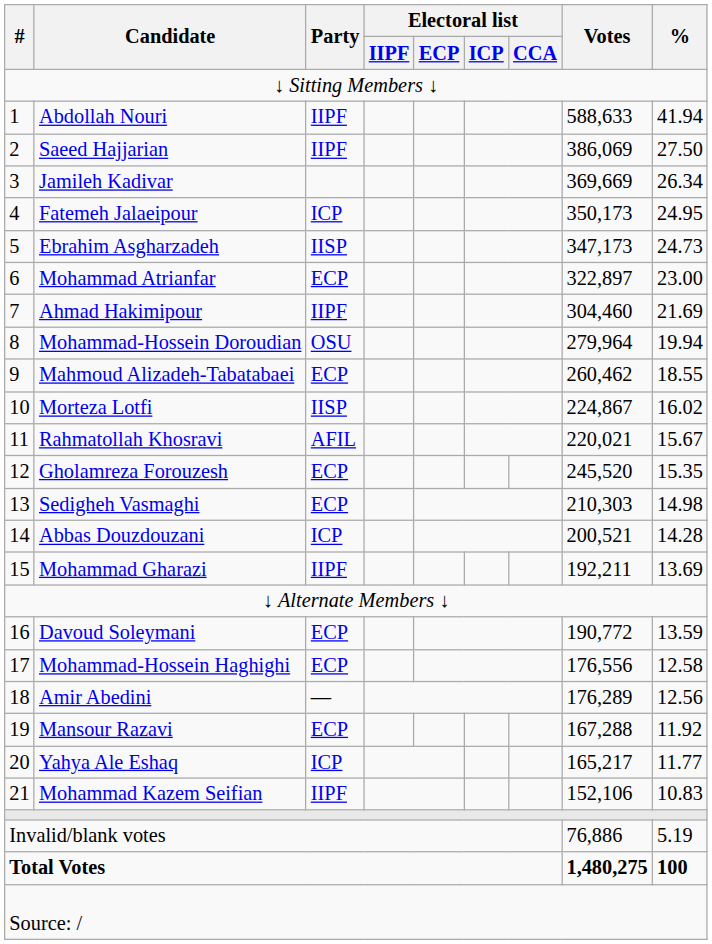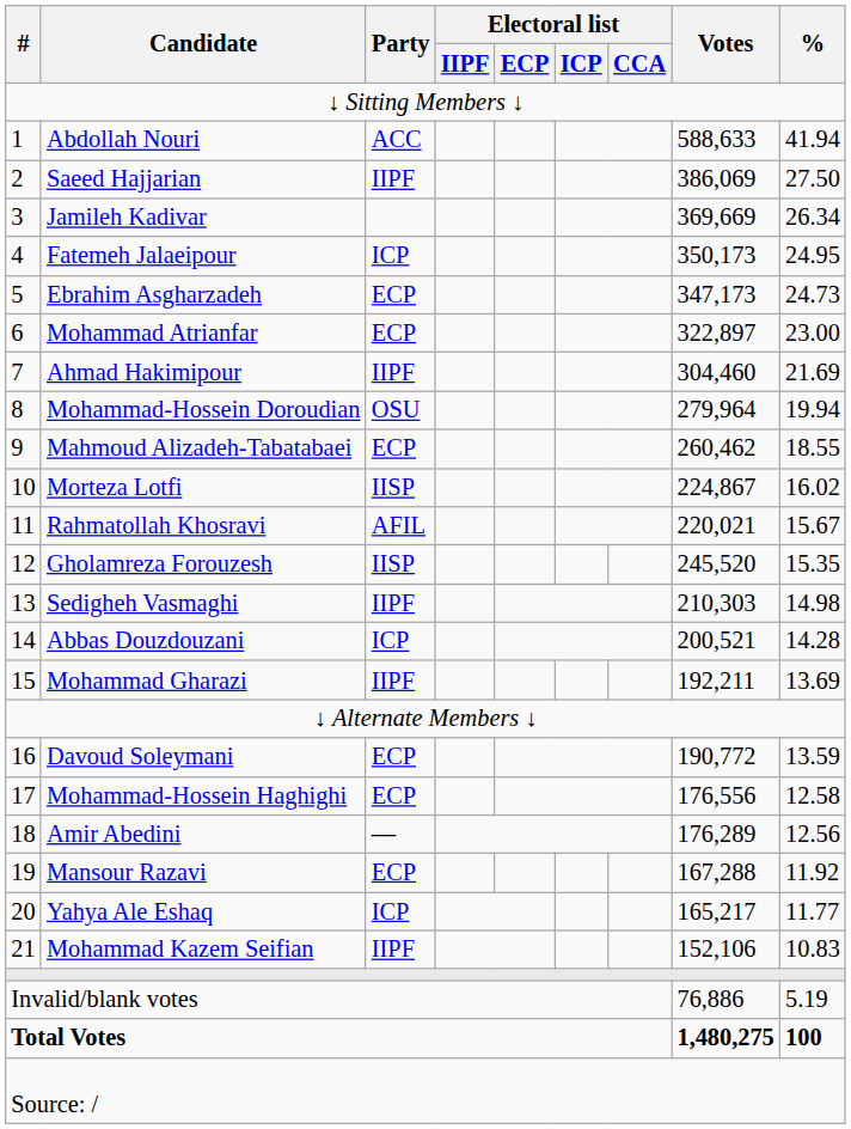 <table class=wikitable>
 <tr>
 <th rowspan="2">#</th>
 <th rowspan="2">Candidate</th>
 <th rowspan="2">Party</th>
 <th colspan="4">Electoral list</th>
 <th rowspan="2">Votes</th>
 <th rowspan="2">%</th>
 </tr>
 <tr>
 <th><a href='#'>IIPF</a></th>
 <th><a href='#'>ECP</a></th>
 <th><a href='#'>ICP</a></th>
 <th><a href='#'>CCA</a></th>
 </tr>
 <tr>
 <td align=center colspan="9">↓ <em>Sitting Members</em> ↓</td>
 </tr>
 <tr>
 <td>1</td>
 <td style=text-align:left><a href='#'>Abdollah Nouri</a></td>
-<td><a href='#'>IIPF</a></td>
+<td><a href='#'>ACC</a></td>
 <td style="text-align:center;"></td>
 <td style="text-align:center;"></td>
 <td colspan="2"></td>
 <td>588,633</td>
 <td>41.94</td>
 </tr>
 <tr>
 <td>2</td>
 <td><a href='#'>Saeed Hajjarian</a></td>
 <td><a href='#'>IIPF</a></td>
 <td style="text-align:center;"></td>
 <td style="text-align:center;"></td>
 <td colspan="2"></td>
 <td>386,069</td>
 <td>27.50</td>
 </tr>
 <tr>
 <td>3</td>
 <td><a href='#'>Jamileh Kadivar</a></td>
 <td></td>
 <td style="text-align:center;"></td>
 <td style="text-align:center;"></td>
 <td colspan="2"></td>
 <td>369,669</td>
 <td>26.34</td>
 </tr>
 <tr>
 <td>4</td>
 <td><a href='#'>Fatemeh Jalaeipour</a></td>
 <td><a href='#'>ICP</a></td>
 <td style="text-align:center;"></td>
 <td style="text-align:center;"></td>
 <td colspan="2"></td>
 <td>350,173</td>
 <td>24.95</td>
 </tr>
 <tr>
 <td>5</td>
 <td><a href='#'>Ebrahim Asgharzadeh</a></td>
-<td><a href='#'>IISP</a></td>
+<td><a href='#'>ECP</a></td>
 <td style="text-align:center;"></td>
 <td style="text-align:center;"></td>
 <td colspan="2"></td>
 <td>347,173</td>
 <td>24.73</td>
 </tr>
 <tr>
 <td>6</td>
 <td><a href='#'>Mohammad Atrianfar</a></td>
 <td><a href='#'>ECP</a></td>
 <td style="text-align:center;"></td>
 <td style="text-align:center;"></td>
 <td colspan="2"></td>
 <td>322,897</td>
 <td>23.00</td>
 </tr>
 <tr>
 <td>7</td>
 <td><a href='#'>Ahmad Hakimipour</a></td>
 <td><a href='#'>IIPF</a></td>
 <td style="text-align:center;"></td>
 <td style="text-align:center;"></td>
 <td colspan="2"></td>
 <td>304,460</td>
 <td>21.69</td>
 </tr>
 <tr>
 <td>8</td>
 <td><a href='#'>Mohammad-Hossein Doroudian</a></td>
 <td><a href='#'>OSU</a></td>
 <td style="text-align:center;"></td>
 <td style="text-align:center;"></td>
 <td colspan="2"></td>
 <td>279,964</td>
 <td>19.94</td>
 </tr>
 <tr>
 <td>9</td>
 <td><a href='#'>Mahmoud Alizadeh-Tabatabaei</a></td>
 <td><a href='#'>ECP</a></td>
 <td style="text-align:center;"></td>
 <td style="text-align:center;"></td>
 <td colspan="2"></td>
 <td>260,462</td>
 <td>18.55</td>
 </tr>
 <tr>
 <td>10</td>
 <td><a href='#'>Morteza Lotfi</a></td>
 <td><a href='#'>IISP</a></td>
 <td style="text-align:center;"></td>
 <td style="text-align:center;"></td>
 <td colspan="2"></td>
 <td>224,867</td>
 <td>16.02</td>
 </tr>
 <tr>
 <td>11</td>
 <td><a href='#'>Rahmatollah Khosravi</a></td>
 <td><a href='#'>AFIL</a></td>
 <td style="text-align:center;"></td>
 <td style="text-align:center;"></td>
 <td colspan="2"></td>
 <td>220,021</td>
 <td>15.67</td>
 </tr>
 <tr>
 <td>12</td>
 <td><a href='#'>Gholamreza Forouzesh</a></td>
-<td><a href='#'>ECP</a></td>
+<td><a href='#'>IISP</a></td>
 <td></td>
 <td style="text-align:center;"></td>
 <td style="text-align:center;"></td>
 <td style="text-align:center;"></td>
 <td>245,520</td>
 <td>15.35</td>
 </tr>
 <tr>
 <td>13</td>
 <td><a href='#'>Sedigheh Vasmaghi</a></td>
-<td><a href='#'>ECP</a></td>
+<td><a href='#'>IIPF</a></td>
 <td style="text-align:center;"></td>
 <td colspan="3"></td>
 <td>210,303</td>
 <td>14.98</td>
 </tr>
 <tr>
 <td>14</td>
 <td><a href='#'>Abbas Douzdouzani</a></td>
 <td><a href='#'>ICP</a></td>
 <td style="text-align:center;"></td>
 <td colspan="3"></td>
 <td>200,521</td>
 <td>14.28</td>
 </tr>
 <tr>
 <td>15</td>
 <td><a href='#'>Mohammad Gharazi</a></td>
 <td><a href='#'>IIPF</a></td>
 <td></td>
 <td style="text-align:center;"></td>
 <td style="text-align:center;"></td>
 <td style="text-align:center;"></td>
 <td>192,211</td>
 <td>13.69</td>
 </tr>
 <tr>
 <td align=center colspan="9">↓ <em>Alternate Members</em> ↓</td>
 </tr>
 <tr>
 <td>16</td>
 <td><a href='#'>Davoud Soleymani</a></td>
 <td><a href='#'>ECP</a></td>
 <td style="text-align:center;"></td>
 <td colspan="3"></td>
 <td>190,772</td>
 <td>13.59</td>
 </tr>
 <tr>
 <td>17</td>
 <td><a href='#'>Mohammad-Hossein Haghighi</a></td>
 <td><a href='#'>ECP</a></td>
 <td style="text-align:center;"></td>
 <td colspan="3"></td>
 <td>176,556</td>
 <td>12.58</td>
 </tr>
 <tr>
 <td>18</td>
 <td><a href='#'>Amir Abedini</a></td>
 <td>—</td>
 <td colspan="4"></td>
 <td>176,289</td>
 <td>12.56</td>
 </tr>
 <tr>
 <td>19</td>
 <td><a href='#'>Mansour Razavi</a></td>
 <td><a href='#'>ECP</a></td>
 <td></td>
 <td style="text-align:center;"></td>
 <td style="text-align:center;"></td>
 <td style="text-align:center;"></td>
 <td>167,288</td>
 <td>11.92</td>
 </tr>
 <tr>
 <td>20</td>
 <td><a href='#'>Yahya Ale Eshaq</a></td>
 <td><a href='#'>ICP</a></td>
 <td colspan="2"></td>
 <td style="text-align:center;"></td>
 <td style="text-align:center;"></td>
 <td>165,217</td>
 <td>11.77</td>
 </tr>
 <tr>
 <td>21</td>
 <td><a href='#'>Mohammad Kazem Seifian</a></td>
 <td><a href='#'>IIPF</a></td>
 <td colspan="2"></td>
 <td style="text-align:center;"></td>
 <td style="text-align:center;"></td>
 <td>152,106</td>
 <td>10.83</td>
 </tr>
 <tr>
 <td colspan="9" style="background:#E9E9E9;"></td>
 </tr>
 <tr>
 <td colspan="7">Invalid/blank votes</td>
 <td>76,886</td>
 <td>5.19</td>
 </tr>
 <tr>
 <td colspan="7"><strong>Total Votes</strong></td>
 <td><strong>1,480,275</strong></td>
 <td><strong>100</strong></td>
 </tr>
 <tr>
 <td colspan="9"><br>Source:  / </td>
 </tr>
 </table>
